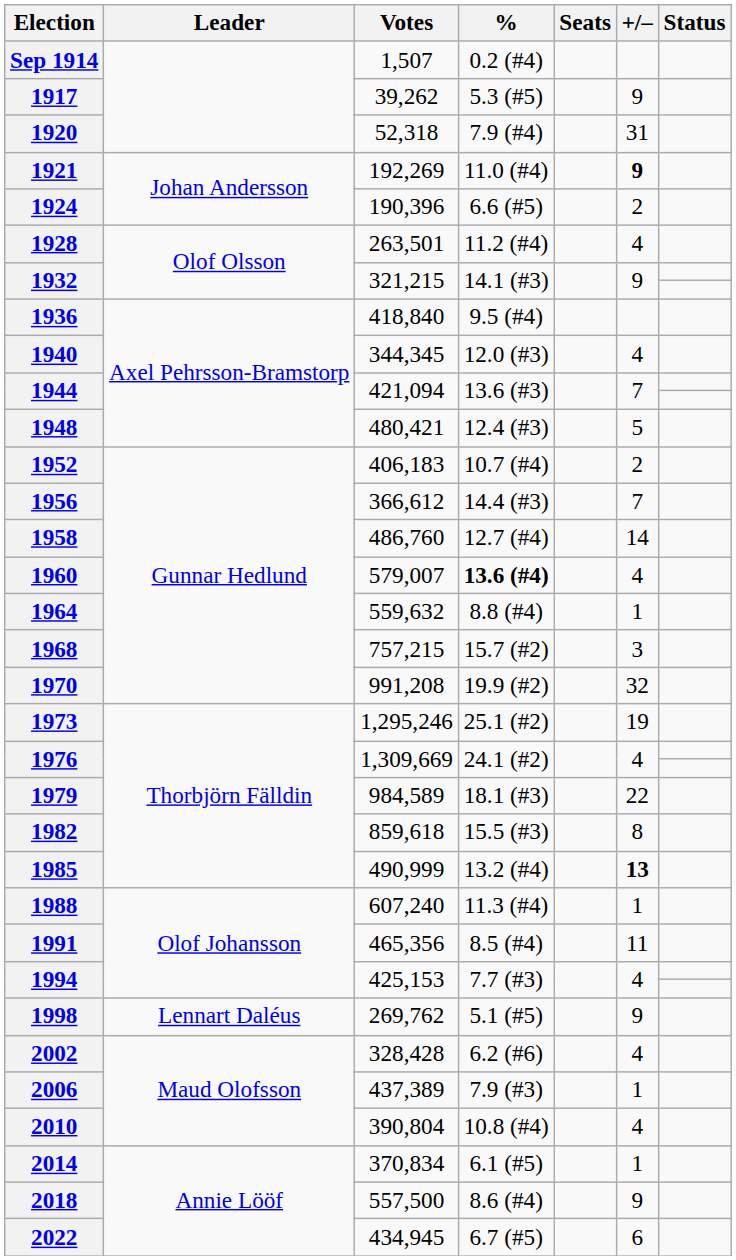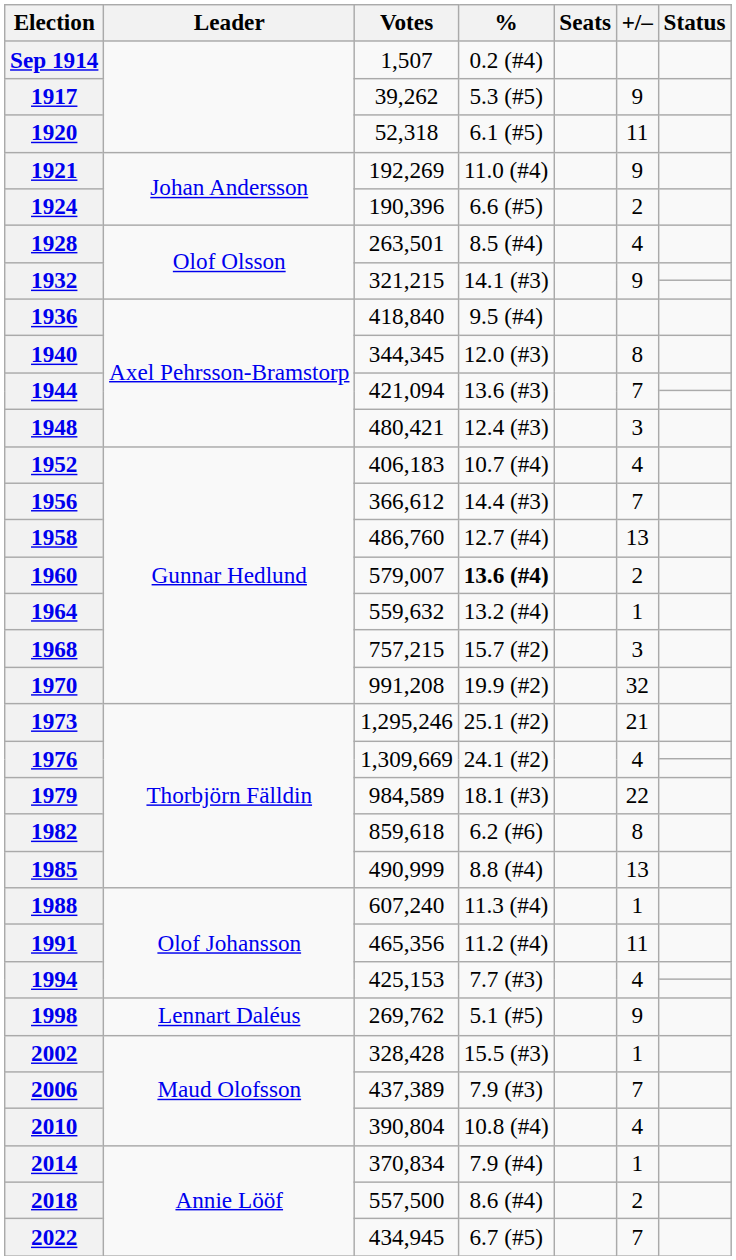 <table class="wikitable" style="text-align:center;">
 <tr>
 <th>Election</th>
 <th>Leader</th>
 <th>Votes</th>
 <th>%</th>
 <th>Seats</th>
 <th>+/–</th>
 <th>Status</th>
 </tr>
 <tr>
 <th><a href='#'>Sep 1914</a></th>
 <td rowspan=3></td>
 <td>1,507</td>
 <td>0.2 (#4)</td>
 <td></td>
 <td></td>
 <td></td>
 </tr>
 <tr>
 <th><a href='#'>1917</a></th>
 <td>39,262</td>
 <td>5.3 (#5)</td>
 <td></td>
 <td> 9</td>
 <td></td>
 </tr>
 <tr>
 <th><a href='#'>1920</a></th>
 <td>52,318</td>
-<td>7.9 (#4)</td>
+<td>6.1 (#5)</td>
 <td></td>
-<td> 31</td>
+<td> 11</td>
 <td></td>
 </tr>
 <tr>
 <th><a href='#'>1921</a></th>
 <td rowspan=2><a href='#'>Johan Andersson</a></td>
 <td>192,269</td>
 <td>11.0 (#4)</td>
 <td></td>
-<td><strong> 9</strong></td>
+<td> 9</td>
 <td></td>
 </tr>
 <tr>
 <th><a href='#'>1924</a></th>
 <td>190,396</td>
 <td>6.6 (#5)</td>
 <td></td>
 <td> 2</td>
 <td></td>
 </tr>
 <tr>
 <th><a href='#'>1928</a></th>
 <td rowspan=3><a href='#'>Olof Olsson</a></td>
 <td>263,501</td>
-<td>11.2 (#4)</td>
+<td>8.5 (#4)</td>
 <td></td>
 <td> 4</td>
 <td></td>
 </tr>
 <tr>
 <th rowspan=2><a href='#'>1932</a></th>
 <td rowspan=2>321,215</td>
 <td rowspan=2>14.1 (#3)</td>
 <td rowspan=2></td>
 <td rowspan=2> 9</td>
 <td> </td>
 </tr>
 <tr>
 <td> </td>
 </tr>
 <tr>
 <th><a href='#'>1936</a></th>
 <td rowspan=5><a href='#'>Axel Pehrsson-Bramstorp</a></td>
 <td>418,840</td>
 <td>9.5 (#4)</td>
 <td></td>
 <td></td>
 <td></td>
 </tr>
 <tr>
 <th><a href='#'>1940</a></th>
 <td>344,345</td>
 <td>12.0 (#3)</td>
 <td></td>
-<td> 4</td>
+<td> 8</td>
 <td></td>
 </tr>
 <tr>
 <th rowspan=2><a href='#'>1944</a></th>
 <td rowspan=2>421,094</td>
 <td rowspan=2>13.6 (#3)</td>
 <td rowspan=2></td>
 <td rowspan=2> 7</td>
 <td> </td>
 </tr>
 <tr>
 <td> </td>
 </tr>
 <tr>
 <th><a href='#'>1948</a></th>
 <td>480,421</td>
 <td>12.4 (#3)</td>
 <td></td>
-<td> 5</td>
+<td> 3</td>
 <td></td>
 </tr>
 <tr>
 <th><a href='#'>1952</a></th>
 <td rowspan=7><a href='#'>Gunnar Hedlund</a></td>
 <td>406,183</td>
 <td>10.7 (#4)</td>
 <td></td>
-<td> 2</td>
+<td> 4</td>
 <td></td>
 </tr>
 <tr>
 <th><a href='#'>1956</a></th>
 <td>366,612</td>
 <td>14.4 (#3)</td>
 <td></td>
 <td> 7</td>
 <td></td>
 </tr>
 <tr>
 <th><a href='#'>1958</a></th>
 <td>486,760</td>
 <td>12.7 (#4)</td>
 <td></td>
-<td> 14</td>
+<td> 13</td>
 <td></td>
 </tr>
 <tr>
 <th><a href='#'>1960</a></th>
 <td>579,007</td>
 <td><strong>13.6 (#4)</strong></td>
 <td></td>
-<td> 4</td>
+<td> 2</td>
 <td></td>
 </tr>
 <tr>
 <th><a href='#'>1964</a></th>
 <td>559,632</td>
-<td>8.8 (#4)</td>
+<td>13.2 (#4)</td>
 <td></td>
 <td> 1</td>
 <td></td>
 </tr>
 <tr>
 <th><a href='#'>1968</a></th>
 <td>757,215</td>
 <td>15.7 (#2)</td>
 <td></td>
 <td> 3</td>
 <td></td>
 </tr>
 <tr>
 <th><a href='#'>1970</a></th>
 <td>991,208</td>
 <td>19.9 (#2)</td>
 <td></td>
 <td> 32</td>
 <td></td>
 </tr>
 <tr>
 <th><a href='#'>1973</a></th>
 <td rowspan=6><a href='#'>Thorbjörn Fälldin</a></td>
 <td>1,295,246</td>
 <td>25.1 (#2)</td>
 <td></td>
-<td> 19</td>
+<td> 21</td>
 <td></td>
 </tr>
 <tr>
 <th rowspan=2><a href='#'>1976</a></th>
 <td rowspan=2>1,309,669</td>
 <td rowspan=2>24.1 (#2)</td>
 <td rowspan=2></td>
 <td rowspan=2> 4</td>
 <td> </td>
 </tr>
 <tr>
 <td> </td>
 </tr>
 <tr>
 <th><a href='#'>1979</a></th>
 <td>984,589</td>
 <td>18.1 (#3)</td>
 <td></td>
 <td> 22</td>
 <td></td>
 </tr>
 <tr>
 <th><a href='#'>1982</a></th>
 <td>859,618</td>
-<td>15.5 (#3)</td>
+<td>6.2 (#6)</td>
 <td></td>
 <td> 8</td>
 <td></td>
 </tr>
 <tr>
 <th><a href='#'>1985</a></th>
 <td>490,999</td>
-<td>13.2 (#4)</td>
+<td>8.8 (#4)</td>
 <td></td>
-<td><strong> 13</strong></td>
+<td> 13</td>
 <td></td>
 </tr>
 <tr>
 <th><a href='#'>1988</a></th>
 <td rowspan=4><a href='#'>Olof Johansson</a></td>
 <td>607,240</td>
 <td>11.3 (#4)</td>
 <td></td>
 <td> 1</td>
 <td></td>
 </tr>
 <tr>
 <th><a href='#'>1991</a></th>
 <td>465,356</td>
-<td>8.5 (#4)</td>
+<td>11.2 (#4)</td>
 <td></td>
 <td> 11</td>
 <td></td>
 </tr>
 <tr>
 <th rowspan=2><a href='#'>1994</a></th>
 <td rowspan=2>425,153</td>
 <td rowspan=2>7.7 (#3)</td>
 <td rowspan=2></td>
 <td rowspan=2> 4</td>
 <td> </td>
 </tr>
 <tr>
 <td> </td>
 </tr>
 <tr>
 <th><a href='#'>1998</a></th>
 <td><a href='#'>Lennart Daléus</a></td>
 <td>269,762</td>
 <td>5.1 (#5)</td>
 <td></td>
 <td> 9</td>
 <td></td>
 </tr>
 <tr>
 <th><a href='#'>2002</a></th>
 <td rowspan=3><a href='#'>Maud Olofsson</a></td>
 <td>328,428</td>
-<td>6.2 (#6)</td>
+<td>15.5 (#3)</td>
 <td></td>
-<td> 4</td>
+<td> 1</td>
 <td></td>
 </tr>
 <tr>
 <th><a href='#'>2006</a></th>
 <td>437,389</td>
 <td>7.9 (#3)</td>
 <td></td>
-<td> 1</td>
+<td> 7</td>
 <td></td>
 </tr>
 <tr>
 <th><a href='#'>2010</a></th>
 <td>390,804</td>
 <td>10.8 (#4)</td>
 <td></td>
 <td> 4</td>
 <td></td>
 </tr>
 <tr>
 <th><a href='#'>2014</a></th>
 <td rowspan=3><a href='#'>Annie Lööf</a></td>
 <td>370,834</td>
-<td>6.1 (#5)</td>
+<td>7.9 (#4)</td>
 <td></td>
 <td> 1</td>
 <td></td>
 </tr>
 <tr>
 <th><a href='#'>2018</a></th>
 <td>557,500</td>
 <td>8.6 (#4)</td>
 <td></td>
-<td> 9</td>
+<td> 2</td>
 <td></td>
 </tr>
 <tr>
 <th><a href='#'>2022</a></th>
 <td>434,945</td>
 <td>6.7 (#5)</td>
 <td></td>
-<td> 6</td>
+<td> 7</td>
 <td></td>
 </tr>
 </table>
